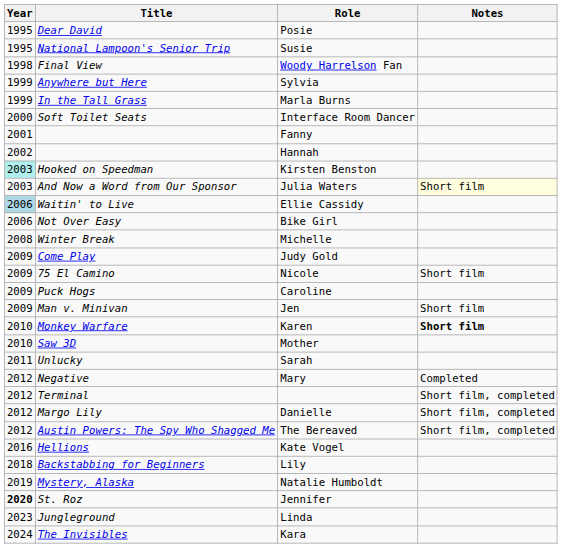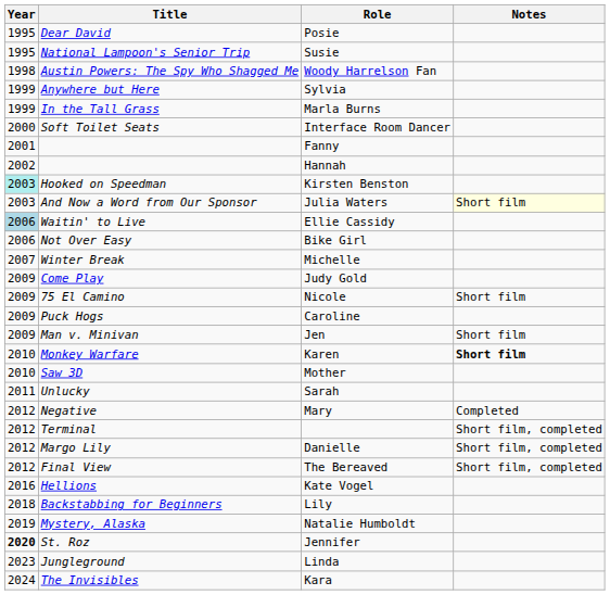 <table class="wikitable sortable">
 <tr>
 <th>Year</th>
 <th>Title</th>
 <th>Role</th>
 <th class="unsortable">Notes</th>
 </tr>
 <tr>
 <td>1995</td>
 <td><em><a href='#'>Dear David</a></em></td>
 <td>Posie</td>
 <td></td>
 </tr>
 <tr>
 <td>1995</td>
 <td><em><a href='#'>National Lampoon's Senior Trip</a></em></td>
 <td>Susie</td>
 <td></td>
 </tr>
 <tr>
 <td>1998</td>
-<td><em>Final View</em></td>
+<td><em><a href='#'>Austin Powers: The Spy Who Shagged Me</a></em></td>
 <td><a href='#'>Woody Harrelson</a> Fan</td>
 <td></td>
 </tr>
 <tr>
 <td>1999</td>
 <td><em><a href='#'>Anywhere but Here</a></em></td>
 <td>Sylvia</td>
 <td></td>
 </tr>
 <tr>
 <td>1999</td>
 <td><em><a href='#'>In the Tall Grass</a></em></td>
 <td>Marla Burns</td>
 <td></td>
 </tr>
 <tr>
 <td>2000</td>
 <td><em>Soft Toilet Seats</em></td>
 <td>Interface Room Dancer</td>
 <td></td>
 </tr>
 <tr>
 <td>2001</td>
 <td><em></em></td>
 <td>Fanny</td>
 <td></td>
 </tr>
 <tr>
 <td>2002</td>
 <td><em></em></td>
 <td>Hannah</td>
 <td></td>
 </tr>
 <tr>
 <td style="background: paleturquoise;">2003</td>
 <td><em>Hooked on Speedman</em></td>
 <td>Kirsten Benston</td>
 <td></td>
 </tr>
 <tr>
 <td>2003</td>
 <td><em>And Now a Word from Our Sponsor</em></td>
 <td>Julia Waters</td>
 <td style="background: lightyellow;">Short film</td>
 </tr>
 <tr>
 <td style="background: lightblue;">2006</td>
 <td><em>Waitin' to Live</em></td>
 <td>Ellie Cassidy</td>
 <td></td>
 </tr>
 <tr>
 <td>2006</td>
 <td><em>Not Over Easy</em></td>
 <td>Bike Girl</td>
 <td></td>
 </tr>
 <tr>
-<td>2008</td>
+<td>2007</td>
 <td><em>Winter Break</em></td>
 <td>Michelle</td>
 <td></td>
 </tr>
 <tr>
 <td>2009</td>
 <td><em><a href='#'>Come Play</a></em></td>
 <td>Judy Gold</td>
 <td></td>
 </tr>
 <tr>
 <td>2009</td>
 <td><em>75 El Camino</em></td>
 <td>Nicole</td>
 <td>Short film</td>
 </tr>
 <tr>
 <td>2009</td>
 <td><em>Puck Hogs</em></td>
 <td>Caroline</td>
 <td></td>
 </tr>
 <tr>
 <td>2009</td>
 <td><em>Man v. Minivan</em></td>
 <td>Jen</td>
 <td>Short film</td>
 </tr>
 <tr>
 <td>2010</td>
 <td><em><a href='#'>Monkey Warfare</a></em></td>
 <td>Karen</td>
 <td><strong>Short film</strong></td>
 </tr>
 <tr>
 <td>2010</td>
 <td><em><a href='#'>Saw 3D</a></em></td>
 <td>Mother</td>
 <td></td>
 </tr>
 <tr>
 <td>2011</td>
 <td><em>Unlucky</em></td>
 <td>Sarah</td>
 <td></td>
 </tr>
 <tr>
 <td>2012</td>
 <td><em>Negative</em></td>
 <td>Mary</td>
 <td>Completed</td>
 </tr>
 <tr>
 <td>2012</td>
 <td><em>Terminal</em></td>
 <td></td>
 <td>Short film, completed</td>
 </tr>
 <tr>
 <td>2012</td>
 <td><em>Margo Lily</em></td>
 <td>Danielle</td>
 <td>Short film, completed</td>
 </tr>
 <tr>
 <td>2012</td>
-<td><em><a href='#'>Austin Powers: The Spy Who Shagged Me</a></em></td>
+<td><em>Final View</em></td>
 <td>The Bereaved</td>
 <td>Short film, completed</td>
 </tr>
 <tr>
 <td>2016</td>
 <td><em><a href='#'>Hellions</a></em></td>
 <td>Kate Vogel</td>
 <td></td>
 </tr>
 <tr>
 <td>2018</td>
 <td><em><a href='#'>Backstabbing for Beginners</a></em></td>
 <td>Lily</td>
 <td></td>
 </tr>
 <tr>
 <td>2019</td>
 <td><em><a href='#'>Mystery, Alaska</a></em></td>
 <td>Natalie Humboldt</td>
 <td></td>
 </tr>
 <tr>
 <td><strong>2020</strong></td>
 <td><em>St. Roz</em></td>
 <td>Jennifer</td>
 <td></td>
 </tr>
 <tr>
 <td>2023</td>
 <td><em>Jungleground</em></td>
 <td>Linda</td>
 <td></td>
 </tr>
 <tr>
 <td>2024</td>
 <td data-sort-value="Invisibles, The"><em><a href='#'>The Invisibles</a></em></td>
 <td>Kara</td>
 <td></td>
 </tr>
 </table>
